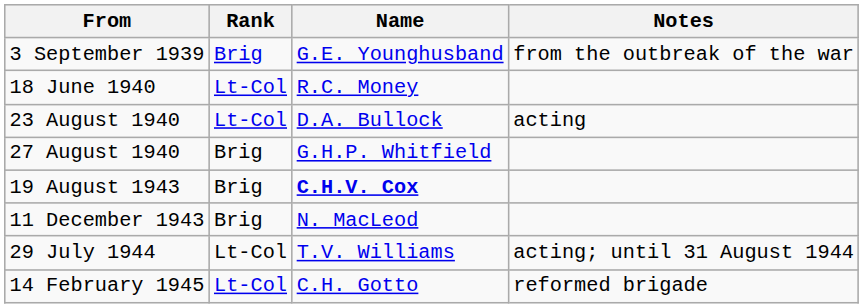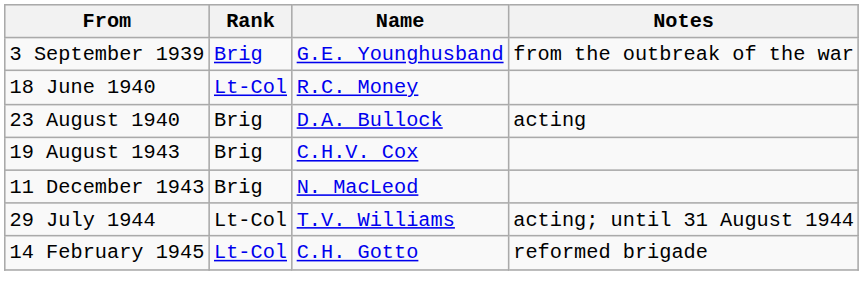 <table class="wikitable">
 <tr>
 <th>From</th>
 <th>Rank</th>
 <th>Name</th>
 <th>Notes</th>
 </tr>
 <tr>
 <td>3 September 1939</td>
 <td><a href='#'>Brig</a></td>
 <td><a href='#'>G.E. Younghusband</a></td>
 <td>from the outbreak of the war</td>
 </tr>
 <tr>
 <td>18 June 1940</td>
 <td><a href='#'>Lt-Col</a></td>
 <td><a href='#'>R.C. Money</a></td>
 <td></td>
 </tr>
 <tr>
 <td>23 August 1940</td>
-<td><a href='#'>Lt-Col</a></td>
+<td>Brig</td>
 <td><a href='#'>D.A. Bullock</a></td>
 <td>acting</td>
 </tr>
 <tr>
-<td>27 August 1940</td>
-<td>Brig</td>
-<td><a href='#'>G.H.P. Whitfield</a></td>
-<td></td>
-</tr>
-<tr>
 <td>19 August 1943</td>
 <td>Brig</td>
-<td><strong><a href='#'>C.H.V. Cox</a></strong></td>
+<td><a href='#'>C.H.V. Cox</a></td>
 <td></td>
 </tr>
 <tr>
 <td>11 December 1943</td>
 <td>Brig</td>
 <td><a href='#'>N. MacLeod</a></td>
 <td></td>
 </tr>
 <tr>
 <td>29 July 1944</td>
 <td>Lt-Col</td>
 <td><a href='#'>T.V. Williams</a></td>
 <td>acting; until 31 August 1944</td>
 </tr>
 <tr>
 <td>14 February 1945</td>
 <td><a href='#'>Lt-Col</a></td>
 <td><a href='#'>C.H. Gotto</a></td>
 <td>reformed brigade</td>
 </tr>
 </table>
